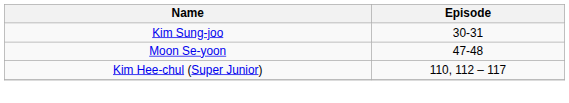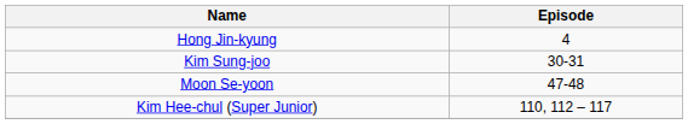 <table class="wikitable" style="text-align:center" width="60%">
 <tr>
 <th>Name</th>
 <th>Episode</th>
+</tr>
+<tr>
+<td><a href='#'>Hong Jin-kyung</a></td>
+<td>4</td>
 </tr>
 <tr>
 <td><a href='#'>Kim Sung-joo</a></td>
 <td>30-31</td>
 </tr>
 <tr>
 <td><a href='#'>Moon Se-yoon</a></td>
 <td>47-48</td>
 </tr>
 <tr>
 <td><a href='#'>Kim Hee-chul</a> (<a href='#'>Super Junior</a>)</td>
 <td>110, 112 – 117</td>
 </tr>
 <tr>
 </tr>
 </table>
